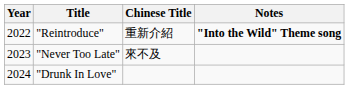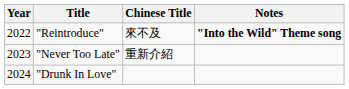 <table class="wikitable plainrowheaders">
 <tr>
 <th>Year</th>
 <th>Title</th>
 <th>Chinese Title</th>
 <th>Notes</th>
 </tr>
 <tr>
 <td rowspan="1">2022</td>
 <td scope="row">"Reintroduce"</td>
-<td>重新介紹</td>
+<td>來不及</td>
 <td><strong>"Into the Wild" Theme song</strong></td>
 </tr>
 <tr>
 <td>2023</td>
 <td>"Never Too Late"</td>
-<td>來不及</td>
+<td>重新介紹</td>
 <td></td>
 </tr>
 <tr>
 <td>2024</td>
 <td>"Drunk In Love"</td>
 <td></td>
 </tr>
 </table>
